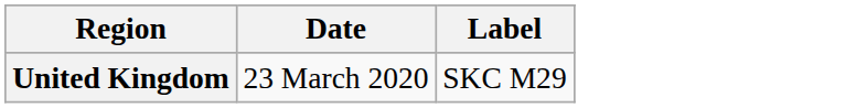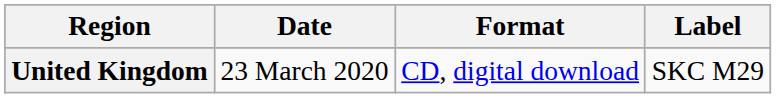 <table class="wikitable plainrowheaders">
 <tr>
 <th scope="col">Region</th>
 <th scope="col">Date</th>
+<th scope="col">Format</th>
 <th scope="col">Label</th>
 </tr>
 <tr>
 <th scope="row">United Kingdom</th>
 <td>23 March 2020</td>
+<td><a href='#'>CD</a>, <a href='#'>digital download</a></td>
 <td>SKC M29</td>
 </tr>
 </table>
